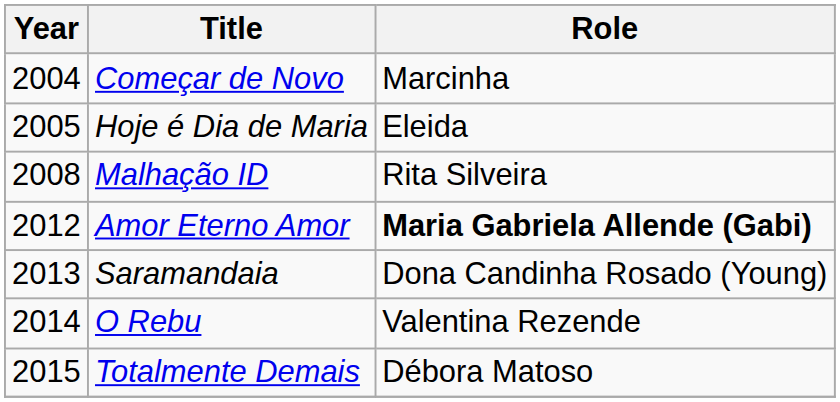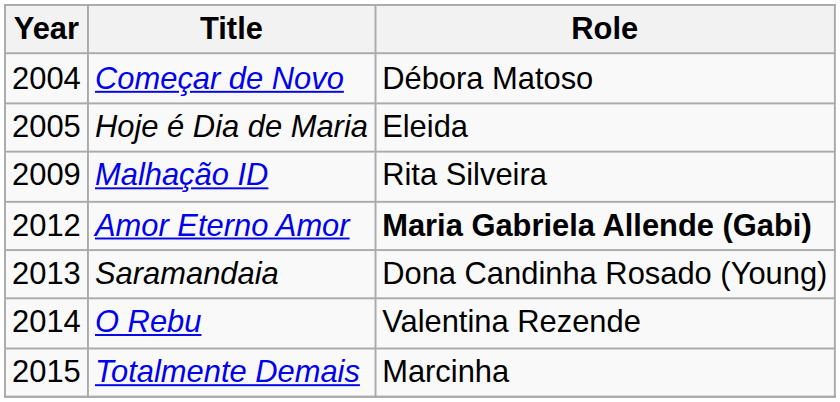 <table class="wikitable">
 <tr>
 <th>Year</th>
 <th>Title</th>
 <th>Role</th>
 </tr>
 <tr>
 <td>2004</td>
 <td><em><a href='#'>Começar de Novo</a></em></td>
-<td>Marcinha</td>
+<td>Débora Matoso</td>
 </tr>
 <tr>
 <td>2005</td>
 <td><em>Hoje é Dia de Maria</em></td>
 <td>Eleida</td>
 </tr>
 <tr>
-<td>2008</td>
+<td>2009</td>
 <td><em><a href='#'>Malhação ID</a></em></td>
 <td>Rita Silveira</td>
 </tr>
 <tr>
 <td>2012</td>
 <td><em><a href='#'>Amor Eterno Amor</a></em></td>
 <td><strong>Maria Gabriela Allende (Gabi)</strong></td>
 </tr>
 <tr>
 <td>2013</td>
 <td><em>Saramandaia</em></td>
 <td>Dona Candinha Rosado (Young)</td>
 </tr>
 <tr>
 <td>2014</td>
 <td><em><a href='#'>O Rebu</a></em></td>
 <td>Valentina Rezende</td>
 </tr>
 <tr>
 <td>2015</td>
 <td><em><a href='#'>Totalmente Demais</a></em></td>
-<td>Débora Matoso</td>
+<td>Marcinha</td>
 </tr>
 <tr>
 </tr>
 </table>
